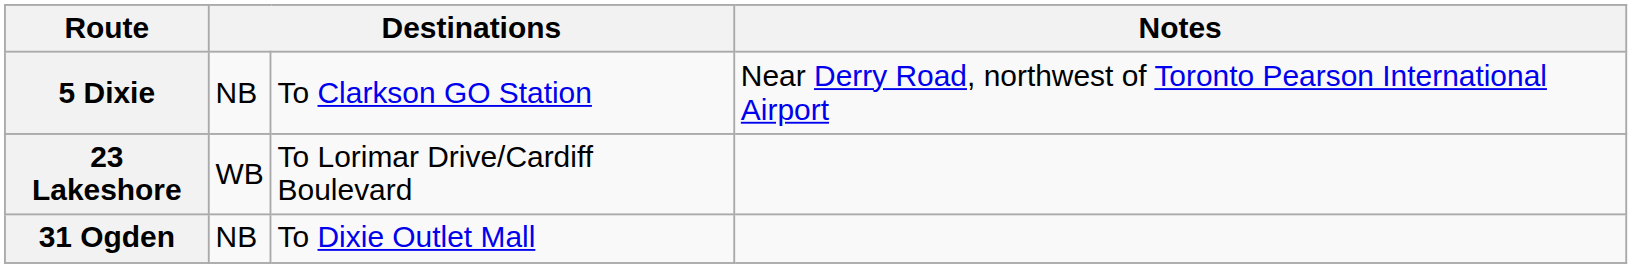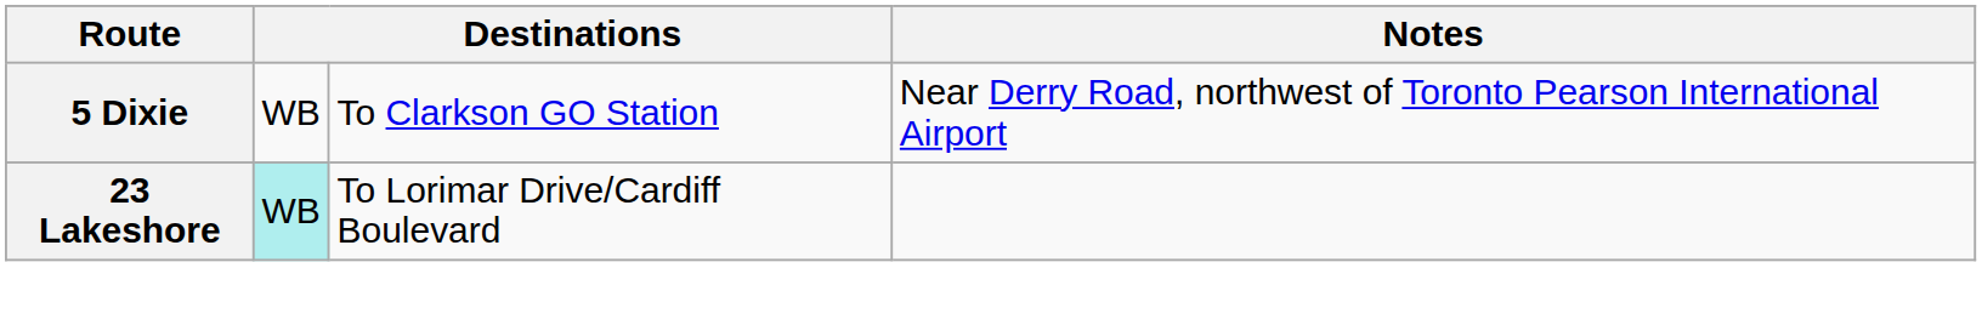 <table class="wikitable plainrowheaders">
 <tr>
 <th>Route</th>
 <th colspan="2">Destinations</th>
 <th>Notes</th>
 </tr>
 <tr>
 <th scope="row">5 Dixie</th>
-<td>NB</td>
+<td>WB</td>
 <td>To <a href='#'>Clarkson GO Station</a></td>
 <td>Near <a href='#'>Derry Road</a>, northwest of <a href='#'>Toronto Pearson International Airport</a></td>
 </tr>
 <tr>
 <th scope="row">23 Lakeshore</th>
-<td>WB</td>
+<td style="background: paleturquoise;">WB</td>
 <td>To Lorimar Drive/Cardiff Boulevard</td>
 <td></td>
 </tr>
-<tr>
-<th scope="row">31 Ogden</th>
-<td>NB</td>
-<td>To <a href='#'>Dixie Outlet Mall</a></td>
-<td></td>
-</tr>
 </table>
